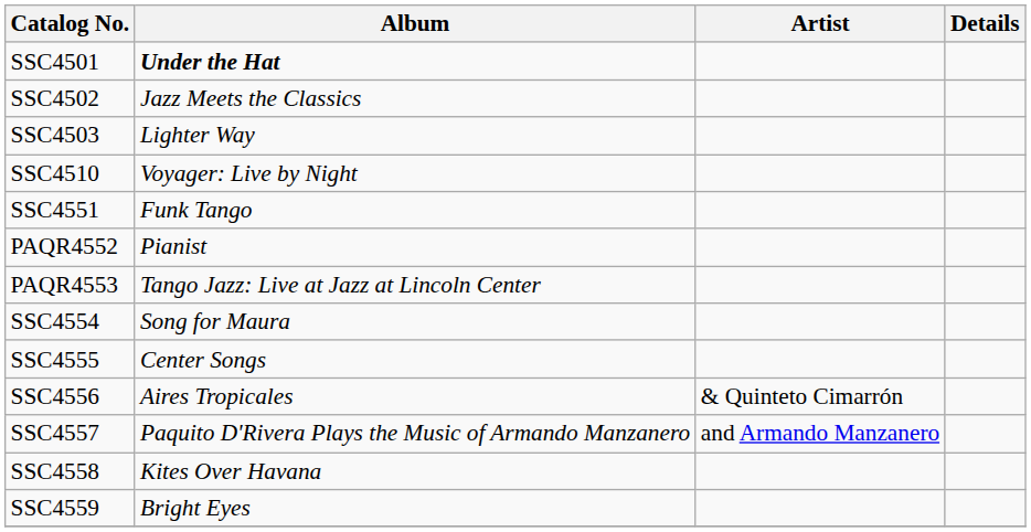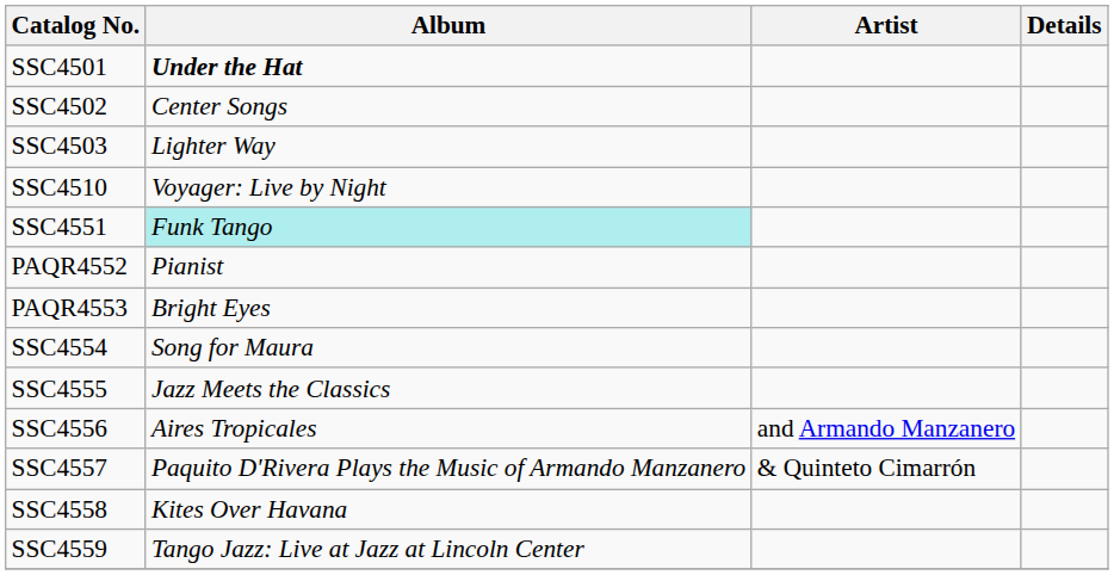 <table class="wikitable sortable">
 <tr>
 <th>Catalog No.</th>
 <th>Album</th>
 <th>Artist</th>
 <th>Details</th>
 </tr>
 <tr>
 <td>SSC4501</td>
 <td><strong><em>Under the Hat</em></strong></td>
 <td></td>
 <td></td>
 </tr>
 <tr>
 <td>SSC4502</td>
-<td><em>Jazz Meets the Classics</em></td>
+<td><em>Center Songs</em></td>
 <td></td>
 <td></td>
 </tr>
 <tr>
 <td>SSC4503</td>
 <td><em>Lighter Way</em></td>
 <td></td>
 <td></td>
 </tr>
 <tr>
 <td>SSC4510</td>
 <td><em>Voyager: Live by Night</em></td>
 <td></td>
 <td></td>
 </tr>
 <tr>
 <td>SSC4551</td>
-<td><em>Funk Tango</em></td>
+<td style="background: paleturquoise;"><em>Funk Tango</em></td>
 <td></td>
 <td></td>
 </tr>
 <tr>
 <td>PAQR4552</td>
 <td><em>Pianist</em></td>
 <td></td>
 <td></td>
 </tr>
 <tr>
 <td>PAQR4553</td>
-<td><em>Tango Jazz: Live at Jazz at Lincoln Center</em></td>
+<td><em>Bright Eyes</em></td>
 <td></td>
 <td></td>
 </tr>
 <tr>
 <td>SSC4554</td>
 <td><em>Song for Maura</em></td>
 <td></td>
 <td></td>
 </tr>
 <tr>
 <td>SSC4555</td>
-<td><em>Center Songs</em></td>
+<td><em>Jazz Meets the Classics</em></td>
 <td></td>
 <td></td>
 </tr>
 <tr>
 <td>SSC4556</td>
 <td><em>Aires Tropicales</em></td>
-<td> & Quinteto Cimarrón</td>
+<td> and <a href='#'>Armando Manzanero</a></td>
 <td></td>
 </tr>
 <tr>
 <td>SSC4557</td>
 <td><em>Paquito D'Rivera Plays the Music of Armando Manzanero</em></td>
-<td> and <a href='#'>Armando Manzanero</a></td>
+<td> & Quinteto Cimarrón</td>
 <td></td>
 </tr>
 <tr>
 <td>SSC4558</td>
 <td><em>Kites Over Havana</em></td>
 <td></td>
 <td></td>
 </tr>
 <tr>
 <td>SSC4559</td>
-<td><em>Bright Eyes</em></td>
+<td><em>Tango Jazz: Live at Jazz at Lincoln Center</em></td>
 <td></td>
 <td></td>
 </tr>
 <tr>
 </tr>
 </table>
